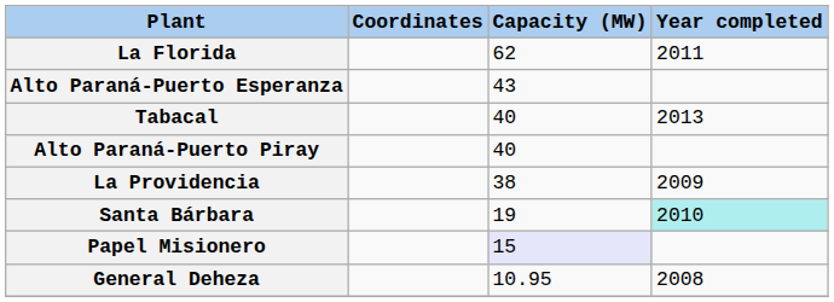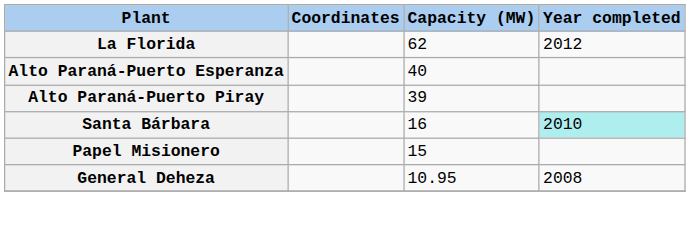 <table class="wikitable sortable">
 <tr>
 <th style="background-color:#ABCDEF;">Plant</th>
 <th style="background-color:#ABCDEF;">Coordinates</th>
 <th style="background-color:#ABCDEF;">Capacity (MW)</th>
 <th style="background-color:#ABCDEF;">Year completed</th>
 </tr>
 <tr>
 <th>La Florida</th>
 <td></td>
 <td>62</td>
-<td>2011</td>
+<td>2012</td>
 </tr>
 <tr>
 <th>Alto Paraná-Puerto Esperanza</th>
-<td></td>
-<td>43</td>
-<td></td>
-</tr>
-<tr>
-<th>Tabacal</th>
-<td></td>
-<td>40</td>
-<td>2013</td>
-</tr>
-<tr>
-<th>Alto Paraná-Puerto Piray</th>
 <td></td>
 <td>40</td>
 <td></td>
 </tr>
 <tr>
-<th>La Providencia</th>
+<th>Alto Paraná-Puerto Piray</th>
 <td></td>
-<td>38</td>
-<td>2009</td>
+<td>39</td>
+<td></td>
 </tr>
 <tr>
 <th>Santa Bárbara</th>
 <td></td>
-<td>19</td>
+<td>16</td>
 <td style="background: paleturquoise;">2010</td>
 </tr>
 <tr>
 <th>Papel Misionero</th>
 <td></td>
-<td style="background: lavender;">15</td>
+<td>15</td>
 <td></td>
 </tr>
 <tr>
 <th>General Deheza</th>
 <td></td>
 <td>10.95</td>
 <td>2008</td>
 </tr>
 <tr>
 </tr>
 </table>
